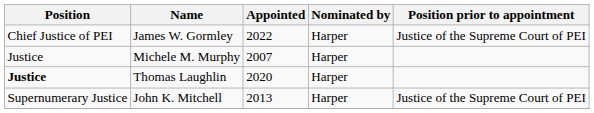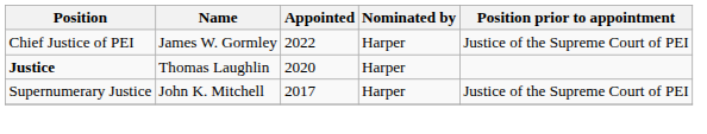 <table class="wikitable">
 <tr>
 <th>Position</th>
 <th>Name</th>
 <th>Appointed</th>
 <th>Nominated by</th>
 <th>Position prior to appointment</th>
 </tr>
 <tr>
 <td>Chief Justice of PEI</td>
 <td>James W. Gormley</td>
 <td>2022</td>
 <td>Harper</td>
 <td>Justice of the Supreme Court of PEI</td>
 </tr>
 <tr>
-<td>Justice</td>
-<td>Michele M. Murphy</td>
-<td>2007</td>
-<td>Harper</td>
-<td></td>
-</tr>
-<tr>
 <td><strong>Justice</strong></td>
 <td>Thomas Laughlin</td>
 <td>2020</td>
 <td>Harper</td>
 </tr>
 <tr>
 <td>Supernumerary Justice</td>
 <td>John K. Mitchell</td>
-<td>2013</td>
+<td>2017</td>
 <td>Harper</td>
 <td>Justice of the Supreme Court of PEI</td>
 </tr>
 <tr>
 </tr>
 </table>
